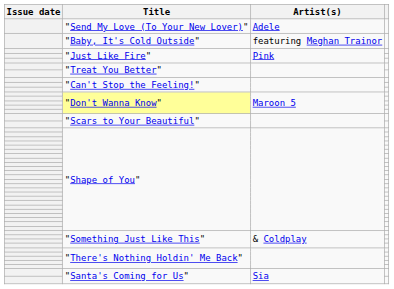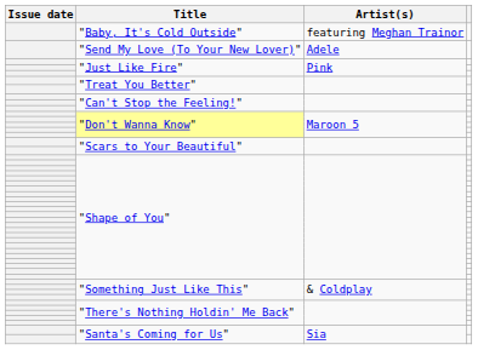 <table class="wikitable sortable plainrowheaders">
 <tr>
 <th scope=col>Issue date</th>
 <th scope=col>Title</th>
 <th scope=col>Artist(s)</th>
 <th scope=col class=unsortable></th>
 </tr>
 <tr>
 <th scope=row></th>
-<td>"<a href='#'>Send My Love (To Your New Lover)</a>"</td>
-<td><a href='#'>Adele</a></td>
+<td>"<a href='#'>Baby, It's Cold Outside</a>"</td>
+<td> featuring <a href='#'>Meghan Trainor</a></td>
 <td align=center></td>
 </tr>
 <tr>
 <th scope=row></th>
-<td>"<a href='#'>Baby, It's Cold Outside</a>"</td>
-<td> featuring <a href='#'>Meghan Trainor</a></td>
+<td>"<a href='#'>Send My Love (To Your New Lover)</a>"</td>
+<td><a href='#'>Adele</a></td>
 <td align=center></td>
 </tr>
 <tr>
 <th scope=row></th>
 <td rowspan="3">"<a href='#'>Just Like Fire</a>"</td>
 <td rowspan="3"><a href='#'>Pink</a></td>
 <td align=center></td>
 </tr>
 <tr>
 <th scope=row></th>
 <td align=center></td>
 </tr>
 <tr>
 <th scope=row></th>
 <td align=center></td>
 </tr>
 <tr>
 <th scope=row></th>
 <td rowspan="2">"<a href='#'>Treat You Better</a>"</td>
 <td rowspan="2"></td>
 <td align=center></td>
 </tr>
 <tr>
 <th scope=row></th>
 <td align=center></td>
 </tr>
 <tr>
 <th scope=row></th>
 <td rowspan="3">"<a href='#'>Can't Stop the Feeling!</a>"</td>
 <td rowspan="3"></td>
 <td align=center></td>
 </tr>
 <tr>
 <th scope=row></th>
 <td align=center></td>
 </tr>
 <tr>
 <th scope=row></th>
 <td align=center></td>
 </tr>
 <tr>
 <th scope=row></th>
 <td bgcolor=#FFFF99 rowspan=5>"<a href='#'>Don't Wanna Know</a>" </td>
 <td rowspan="5"><a href='#'>Maroon 5</a></td>
 <td align=center></td>
 </tr>
 <tr>
 <th scope=row></th>
 <td align=center></td>
 </tr>
 <tr>
 <th scope=row></th>
 <td align=center></td>
 </tr>
 <tr>
 <th scope=row></th>
 <td align=center></td>
 </tr>
 <tr>
 <th scope=row></th>
 <td align=center></td>
 </tr>
 <tr>
 <th scope=row></th>
 <td rowspan="2">"<a href='#'>Scars to Your Beautiful</a>"</td>
 <td rowspan="2"></td>
 <td align=center></td>
 </tr>
 <tr>
 <th scope=row></th>
 <td align=center></td>
 </tr>
 <tr>
 <th scope=row></th>
 <td rowspan="24">"<a href='#'>Shape of You</a>"</td>
 <td rowspan="24"></td>
 <td align=center></td>
 </tr>
 <tr>
 <th scope=row></th>
 <td align=center></td>
 </tr>
 <tr>
 <th scope=row></th>
 <td align=center></td>
 </tr>
 <tr>
 <th scope=row></th>
 <td align=center></td>
 </tr>
 <tr>
 <th scope=row></th>
 <td align=center></td>
 </tr>
 <tr>
 <th scope=row></th>
 <td align=center></td>
 </tr>
 <tr>
 <th scope=row></th>
 <td align=center></td>
 </tr>
 <tr>
 <th scope=row></th>
 <td align=center></td>
 </tr>
 <tr>
 <th scope=row></th>
 <td align=center></td>
 </tr>
 <tr>
 <th scope=row></th>
 <td align=center></td>
 </tr>
 <tr>
 <th scope=row></th>
 <td align=center></td>
 </tr>
 <tr>
 <th scope=row></th>
 <td align=center></td>
 </tr>
 <tr>
 <th scope=row></th>
 <td align=center></td>
 </tr>
 <tr>
 <th scope=row></th>
 <td align=center></td>
 </tr>
 <tr>
 <th scope=row></th>
 <td align=center></td>
 </tr>
 <tr>
 <th scope=row></th>
 <td align=center></td>
 </tr>
 <tr>
 <th scope=row></th>
 <td align=center></td>
 </tr>
 <tr>
 <th scope=row></th>
 <td align=center></td>
 </tr>
 <tr>
 <th scope=row></th>
 <td align=center></td>
 </tr>
 <tr>
 <th scope=row></th>
 <td align=center></td>
 </tr>
 <tr>
 <th scope=row></th>
 <td align=center></td>
 </tr>
 <tr>
 <th scope=row></th>
 <td align=center></td>
 </tr>
 <tr>
 <th scope=row></th>
 <td align=center></td>
 </tr>
 <tr>
 <th scope=row></th>
 <td align=center></td>
 </tr>
 <tr>
 <th scope=row></th>
 <td rowspan="4">"<a href='#'>Something Just Like This</a>"</td>
 <td rowspan="4"> & <a href='#'>Coldplay</a></td>
 <td align=center></td>
 </tr>
 <tr>
 <th scope=row></th>
 <td align=center></td>
 </tr>
 <tr>
 <th scope=row></th>
 <td align=center></td>
 </tr>
 <tr>
 <th scope=row></th>
 <td align=center></td>
 </tr>
 <tr>
 <th scope=row></th>
 <td rowspan="5">"<a href='#'>There's Nothing Holdin' Me Back</a>"</td>
 <td rowspan="5"></td>
 <td align=center></td>
 </tr>
 <tr>
 <th scope=row></th>
 <td align=center></td>
 </tr>
 <tr>
 <th scope=row></th>
 <td align=center></td>
 </tr>
 <tr>
 <th scope=row></th>
 <td align=center></td>
 </tr>
 <tr>
 <th scope=row></th>
 <td align=center></td>
 </tr>
 <tr>
 <th scope=row></th>
 <td rowspan="2">"<a href='#'>Santa's Coming for Us</a>"</td>
 <td rowspan="2"><a href='#'>Sia</a></td>
 <td align=center></td>
 </tr>
 <tr>
 <th scope=row></th>
 <td align=center></td>
 </tr>
 </table>
